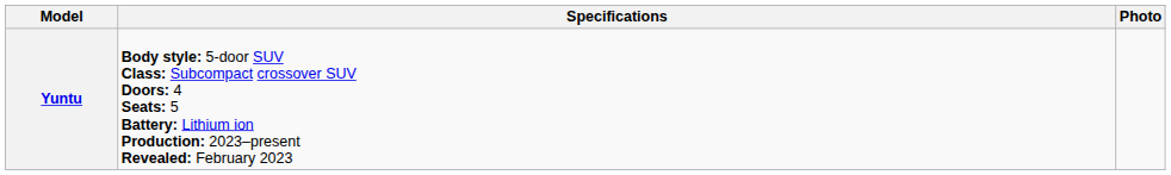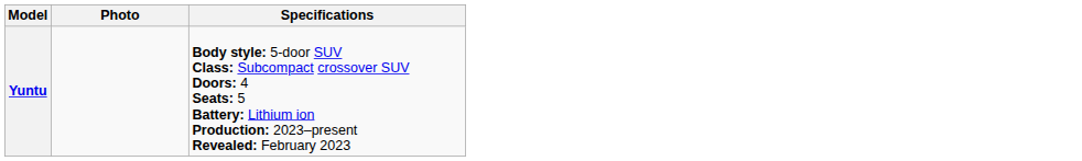 <table class="wikitable">
 <tr>
 <th width=10%>Model</th>
+<th width=30%>Photo</th>
 <th width=100%>Specifications</th>
-<th width=30%>Photo</th>
 </tr>
 <tr>
 <th><a href='#'>Yuntu</a></th>
+<td></td>
 <td><br><strong>Body style:</strong> 5-door <a href='#'>SUV</a><br><strong>Class:</strong> <a href='#'>Subcompact</a> <a href='#'>crossover SUV</a><br><strong>Doors:</strong> 4<br><strong>Seats:</strong> 5<br><strong>Battery:</strong>  <a href='#'>Lithium ion</a><br><strong>Production:</strong> 2023–present<br><strong>Revealed:</strong> February 2023</td>
-<td></td>
 </tr>
 </table>
